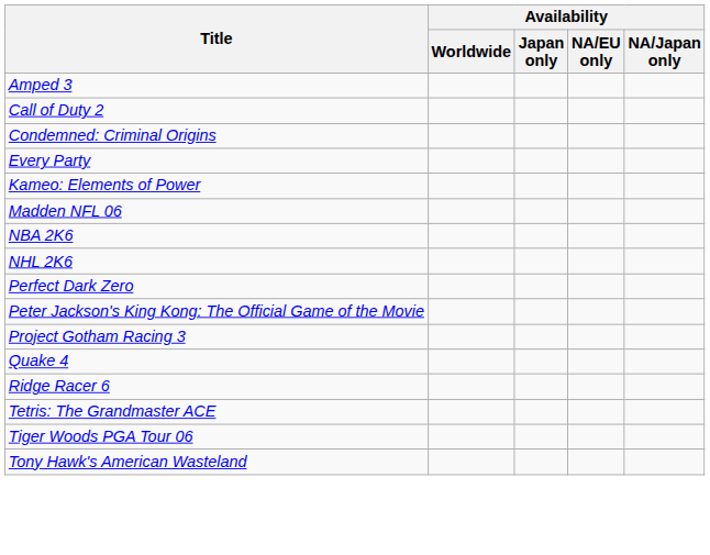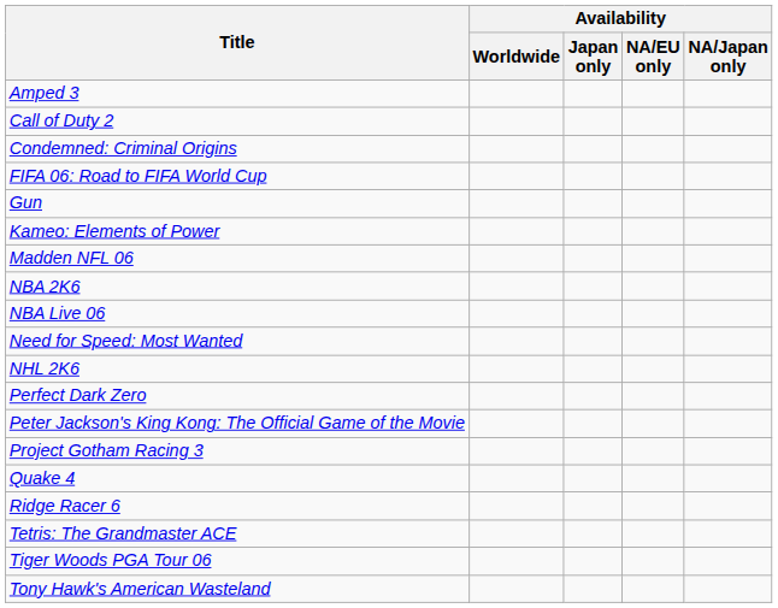 <table class="wikitable">
 <tr>
 <th rowspan="2">Title</th>
 <th colspan="4">Availability</th>
 </tr>
 <tr>
 <th>Worldwide</th>
 <th>Japan<br>only</th>
 <th>NA/EU<br>only</th>
 <th>NA/Japan<br>only</th>
 </tr>
 <tr>
 <td><em><a href='#'>Amped 3</a></em></td>
 <td></td>
 <td></td>
 <td></td>
 <td></td>
 </tr>
 <tr>
 <td><em><a href='#'>Call of Duty 2</a></em></td>
 <td></td>
 <td></td>
 <td></td>
 <td></td>
 </tr>
 <tr>
 <td><em><a href='#'>Condemned: Criminal Origins</a></em></td>
 <td></td>
 <td></td>
 <td></td>
 <td></td>
 </tr>
 <tr>
-<td><em><a href='#'>Every Party</a></em></td>
+<td><em><a href='#'>FIFA 06: Road to FIFA World Cup</a></em></td>
+<td></td>
+<td></td>
+<td></td>
+<td></td>
+</tr>
+<tr>
+<td><em><a href='#'>Gun</a></em></td>
 <td></td>
 <td></td>
 <td></td>
 <td></td>
 </tr>
 <tr>
 <td><em><a href='#'>Kameo: Elements of Power</a></em></td>
 <td></td>
 <td></td>
 <td></td>
 <td></td>
 </tr>
 <tr>
 <td><em><a href='#'>Madden NFL 06</a></em></td>
 <td></td>
 <td></td>
 <td></td>
 <td></td>
 </tr>
 <tr>
 <td><em><a href='#'>NBA 2K6</a></em></td>
+<td></td>
+<td></td>
+<td></td>
+<td></td>
+</tr>
+<tr>
+<td><em><a href='#'>NBA Live 06</a></em></td>
+<td></td>
+<td></td>
+<td></td>
+<td></td>
+</tr>
+<tr>
+<td><em><a href='#'>Need for Speed: Most Wanted</a></em></td>
 <td></td>
 <td></td>
 <td></td>
 <td></td>
 </tr>
 <tr>
 <td><em><a href='#'>NHL 2K6</a></em></td>
 <td></td>
 <td></td>
 <td></td>
 <td></td>
 </tr>
 <tr>
 <td><em><a href='#'>Perfect Dark Zero</a></em></td>
 <td></td>
 <td></td>
 <td></td>
 <td></td>
 </tr>
 <tr>
 <td><em><a href='#'>Peter Jackson's King Kong: The Official Game of the Movie</a></em></td>
 <td></td>
 <td></td>
 <td></td>
 <td></td>
 </tr>
 <tr>
 <td><em><a href='#'>Project Gotham Racing 3</a></em></td>
 <td></td>
 <td></td>
 <td></td>
 <td></td>
 </tr>
 <tr>
 <td><em><a href='#'>Quake 4</a></em></td>
 <td></td>
 <td></td>
 <td></td>
 <td></td>
 </tr>
 <tr>
 <td><em><a href='#'>Ridge Racer 6</a></em></td>
 <td></td>
 <td></td>
 <td></td>
 <td></td>
 </tr>
 <tr>
 <td><em><a href='#'>Tetris: The Grandmaster ACE</a></em></td>
 <td></td>
 <td></td>
 <td></td>
 <td></td>
 </tr>
 <tr>
 <td><em><a href='#'>Tiger Woods PGA Tour 06</a></em></td>
 <td></td>
 <td></td>
 <td></td>
 <td></td>
 </tr>
 <tr>
 <td><em><a href='#'>Tony Hawk's American Wasteland</a></em></td>
 <td></td>
 <td></td>
 <td></td>
 <td></td>
 </tr>
 </table>
